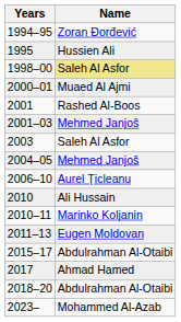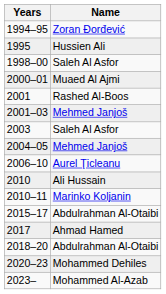 <table class="wikitable" border="5">
 <tr>
 <th>Years</th>
 <th>Name</th>
 </tr>
 <tr>
 <td>1994–95</td>
 <td> <a href='#'>Zoran Đorđević</a></td>
 </tr>
 <tr bgcolor="#EFEFEF">
 <td>1995</td>
 <td> Hussien Ali</td>
 </tr>
 <tr>
 <td>1998–00</td>
-<td style="background: khaki;"> Saleh Al Asfor</td>
+<td> Saleh Al Asfor</td>
 </tr>
 <tr bgcolor="#EFEFEF">
 <td>2000–01</td>
 <td> Muaed Al Ajmi</td>
 </tr>
 <tr>
 <td>2001</td>
 <td> Rashed Al-Boos</td>
 </tr>
 <tr bgcolor="#EFEFEF">
 <td>2001–03</td>
 <td> <a href='#'>Mehmed Janjoš</a></td>
 </tr>
 <tr>
 <td>2003</td>
 <td> Saleh Al Asfor</td>
 </tr>
 <tr bgcolor="#EFEFEF">
 <td>2004–05</td>
 <td> <a href='#'>Mehmed Janjoš</a></td>
 </tr>
 <tr>
 <td>2006–10</td>
 <td> <a href='#'>Aurel Ţicleanu</a></td>
 </tr>
 <tr bgcolor="#EFEFEF">
 <td>2010</td>
 <td> Ali Hussain</td>
 </tr>
 <tr>
 <td>2010–11</td>
 <td> <a href='#'>Marinko Koljanin</a></td>
 </tr>
-<tr bgcolor="#EFEFEF">
-<td>2011–13</td>
-<td> <a href='#'>Eugen Moldovan</a></td>
-</tr>
 <tr>
 <td>2015–17</td>
 <td> Abdulrahman Al-Otaibi</td>
 </tr>
 <tr bgcolor="#EFEFEF">
 <td>2017</td>
 <td> Ahmad Hamed</td>
 </tr>
 <tr>
 <td>2018–20</td>
 <td> Abdulrahman Al-Otaibi</td>
 </tr>
+<tr bgcolor="#EFEFEF">
+<td>2020–23</td>
+<td> Mohammed Dehiles</td>
+</tr>
 <tr>
 <td>2023–</td>
 <td> Mohammed Al-Azab</td>
 </tr>
 </table>
